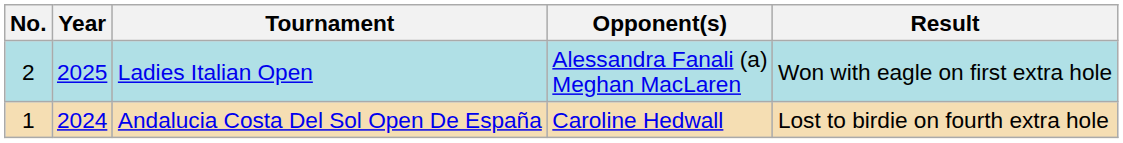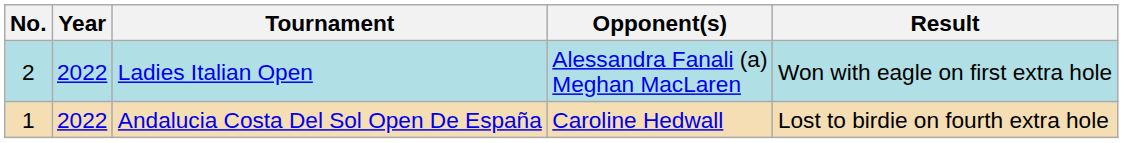 <table class="wikitable" style="font-size:95%;">
 <tr>
 <th>No.</th>
 <th>Year</th>
 <th>Tournament</th>
 <th>Opponent(s)</th>
 <th>Result</th>
 </tr>
 <tr style="background:#B0E0E6;">
 <td align=center>2</td>
-<td><a href='#'>2025</a></td>
+<td><a href='#'>2022</a></td>
 <td><a href='#'>Ladies Italian Open</a></td>
 <td> <a href='#'>Alessandra Fanali</a> (a)<br> <a href='#'>Meghan MacLaren</a></td>
 <td>Won with eagle on first extra hole</td>
 </tr>
 <tr style="background:#F5DEB3;">
 <td align=center>1</td>
-<td><a href='#'>2024</a></td>
+<td><a href='#'>2022</a></td>
 <td><a href='#'>Andalucia Costa Del Sol Open De España</a></td>
 <td> <a href='#'>Caroline Hedwall</a></td>
 <td>Lost to birdie on fourth extra hole</td>
 </tr>
 </table>
